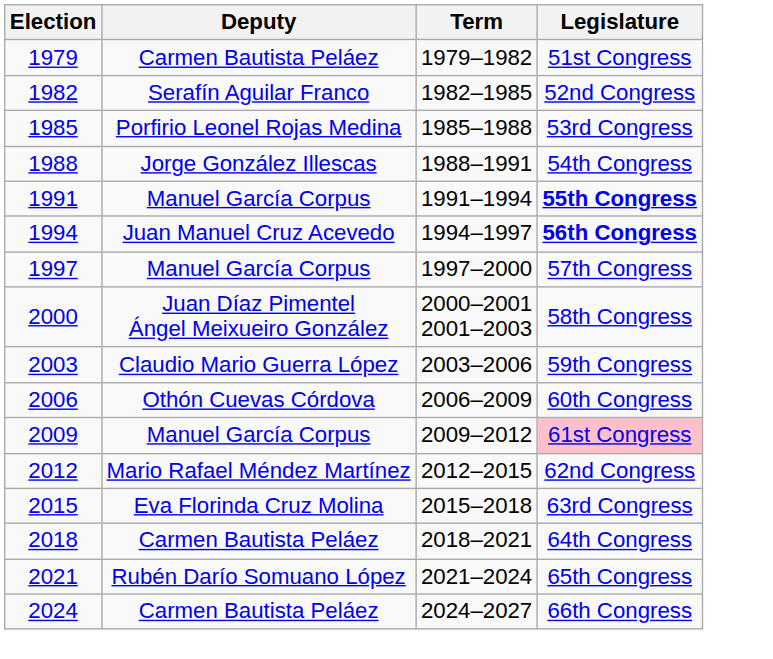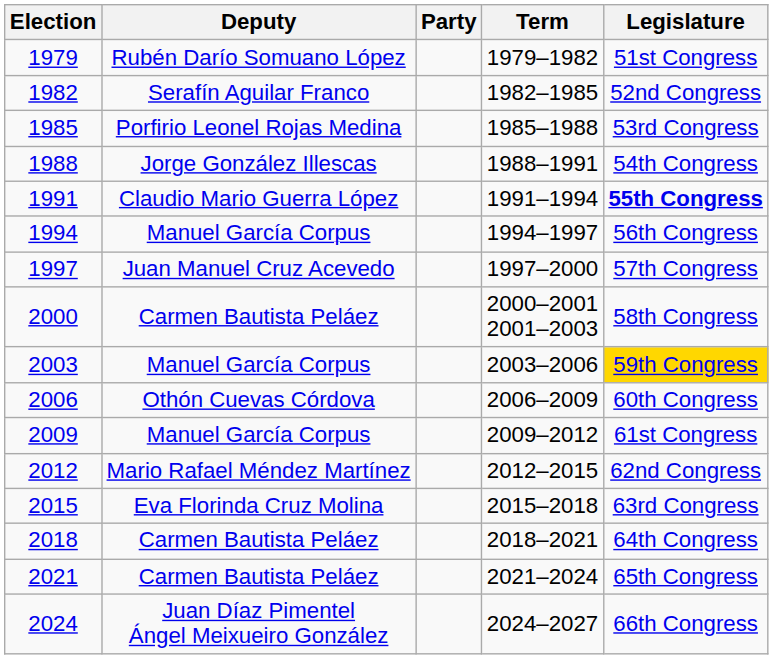 <table class="wikitable sortable" style="text-align: center">
 <tr>
 <th>Election</th>
 <th class="unsortable">Deputy</th>
+<th class="unsortable">Party</th>
 <th class="unsortable">Term</th>
 <th class="unsortable">Legislature</th>
 </tr>
 <tr>
 <td><a href='#'>1979</a></td>
-<td><a href='#'>Carmen Bautista Peláez</a></td>
+<td><a href='#'>Rubén Darío Somuano López</a></td>
+<td></td>
 <td>1979–1982</td>
 <td><a href='#'>51st Congress</a></td>
 </tr>
 <tr>
 <td><a href='#'>1982</a></td>
 <td><a href='#'>Serafín Aguilar Franco</a></td>
+<td></td>
 <td>1982–1985</td>
 <td><a href='#'>52nd Congress</a></td>
 </tr>
 <tr>
 <td><a href='#'>1985</a></td>
 <td><a href='#'>Porfirio Leonel Rojas Medina</a></td>
+<td></td>
 <td>1985–1988</td>
 <td><a href='#'>53rd Congress</a></td>
 </tr>
 <tr>
 <td><a href='#'>1988</a></td>
 <td><a href='#'>Jorge González Illescas</a></td>
+<td></td>
 <td>1988–1991</td>
 <td><a href='#'>54th Congress</a></td>
 </tr>
 <tr>
 <td><a href='#'>1991</a></td>
-<td><a href='#'>Manuel García Corpus</a></td>
+<td><a href='#'>Claudio Mario Guerra López</a></td>
+<td></td>
 <td>1991–1994</td>
 <td><strong><a href='#'>55th Congress</a></strong></td>
 </tr>
 <tr>
 <td><a href='#'>1994</a></td>
-<td><a href='#'>Juan Manuel Cruz Acevedo</a></td>
+<td><a href='#'>Manuel García Corpus</a></td>
+<td></td>
 <td>1994–1997</td>
-<td><strong><a href='#'>56th Congress</a></strong></td>
+<td><a href='#'>56th Congress</a></td>
 </tr>
 <tr>
 <td><a href='#'>1997</a></td>
-<td><a href='#'>Manuel García Corpus</a></td>
+<td><a href='#'>Juan Manuel Cruz Acevedo</a></td>
+<td></td>
 <td>1997–2000</td>
 <td><a href='#'>57th Congress</a></td>
 </tr>
 <tr>
 <td><a href='#'>2000</a></td>
-<td><a href='#'>Juan Díaz Pimentel</a><br><a href='#'>Ángel Meixueiro González</a></td>
+<td><a href='#'>Carmen Bautista Peláez</a></td>
+<td></td>
 <td>2000–2001<br>2001–2003</td>
 <td><a href='#'>58th Congress</a></td>
 </tr>
 <tr>
 <td><a href='#'>2003</a></td>
-<td><a href='#'>Claudio Mario Guerra López</a></td>
+<td><a href='#'>Manuel García Corpus</a></td>
+<td></td>
 <td>2003–2006</td>
-<td><a href='#'>59th Congress</a></td>
+<td style="background: gold;"><a href='#'>59th Congress</a></td>
 </tr>
 <tr>
 <td><a href='#'>2006</a></td>
 <td><a href='#'>Othón Cuevas Córdova</a></td>
+<td></td>
 <td>2006–2009</td>
 <td><a href='#'>60th Congress</a></td>
 </tr>
 <tr>
 <td><a href='#'>2009</a></td>
 <td><a href='#'>Manuel García Corpus</a></td>
+<td></td>
 <td>2009–2012</td>
-<td style="background: pink;"><a href='#'>61st Congress</a></td>
+<td><a href='#'>61st Congress</a></td>
 </tr>
 <tr>
 <td><a href='#'>2012</a></td>
 <td><a href='#'>Mario Rafael Méndez Martínez</a></td>
+<td></td>
 <td>2012–2015</td>
 <td><a href='#'>62nd Congress</a></td>
 </tr>
 <tr>
 <td><a href='#'>2015</a></td>
 <td><a href='#'>Eva Florinda Cruz Molina</a></td>
+<td></td>
 <td>2015–2018</td>
 <td><a href='#'>63rd Congress</a></td>
 </tr>
 <tr>
 <td><a href='#'>2018</a></td>
 <td><a href='#'>Carmen Bautista Peláez</a></td>
+<td></td>
 <td>2018–2021</td>
 <td><a href='#'>64th Congress</a></td>
 </tr>
 <tr>
 <td><a href='#'>2021</a></td>
-<td><a href='#'>Rubén Darío Somuano López</a></td>
+<td><a href='#'>Carmen Bautista Peláez</a></td>
+<td></td>
 <td>2021–2024</td>
 <td><a href='#'>65th Congress</a></td>
 </tr>
 <tr>
 <td><a href='#'>2024</a></td>
-<td><a href='#'>Carmen Bautista Peláez</a></td>
+<td><a href='#'>Juan Díaz Pimentel</a><br><a href='#'>Ángel Meixueiro González</a></td>
+<td></td>
 <td>2024–2027</td>
 <td><a href='#'>66th Congress</a></td>
 </tr>
 </table>
